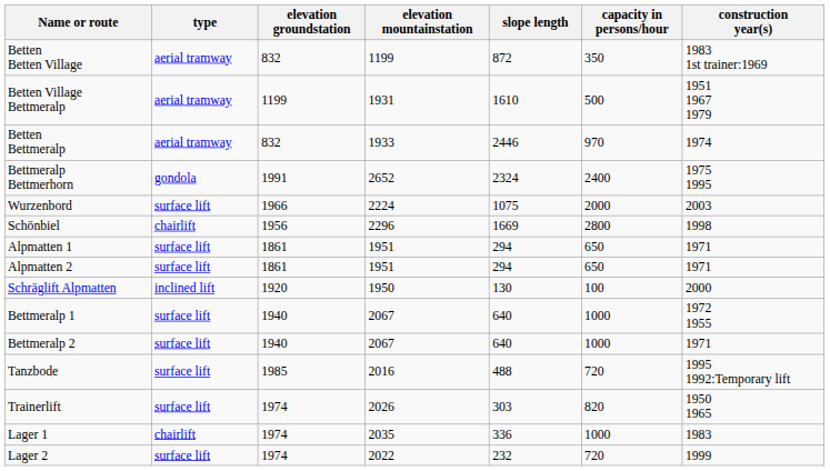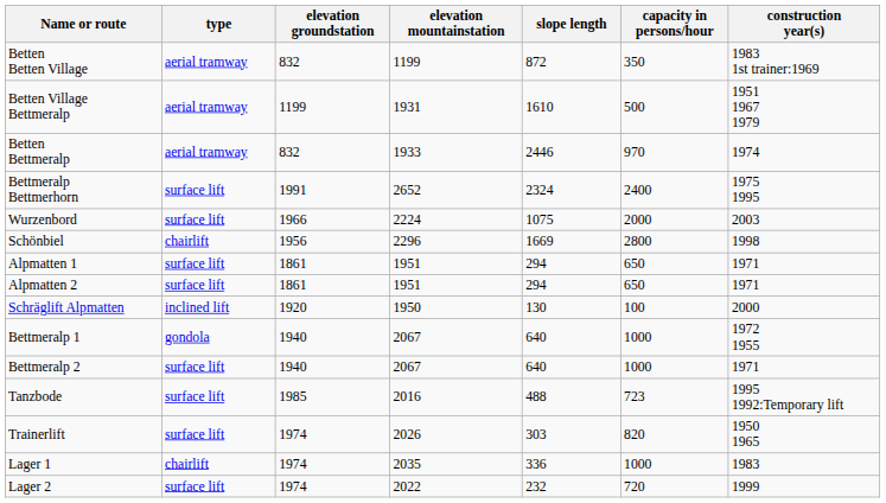 <table class="wikitable sortable" width="80%">
 <tr>
 <th>Name or route</th>
 <th>type</th>
 <th>elevation<br>groundstation</th>
 <th>elevation<br>mountainstation</th>
 <th>slope length</th>
 <th>capacity in<br> persons/hour</th>
 <th>construction<br>year(s)</th>
 </tr>
 <tr>
 <td>Betten <br>Betten Village</td>
 <td><a href='#'>aerial tramway</a></td>
 <td>832</td>
 <td>1199</td>
 <td>872</td>
 <td>350</td>
 <td>1983<br>1st trainer:1969</td>
 </tr>
 <tr>
 <td>Betten Village<br>Bettmeralp</td>
 <td><a href='#'>aerial tramway</a></td>
 <td>1199</td>
 <td>1931</td>
 <td>1610</td>
 <td>500</td>
 <td>1951<br>1967<br>1979</td>
 </tr>
 <tr>
 <td>Betten<br>Bettmeralp</td>
 <td><a href='#'>aerial tramway</a></td>
 <td>832</td>
 <td>1933</td>
 <td>2446</td>
 <td>970</td>
 <td>1974</td>
 </tr>
 <tr>
 <td>Bettmeralp<br>Bettmerhorn</td>
-<td><a href='#'>gondola</a></td>
+<td><a href='#'>surface lift</a></td>
 <td>1991</td>
 <td>2652</td>
 <td>2324</td>
 <td>2400</td>
 <td>1975<br>1995</td>
 </tr>
 <tr>
 <td>Wurzenbord</td>
 <td><a href='#'>surface lift</a></td>
 <td>1966</td>
 <td>2224</td>
 <td>1075</td>
 <td>2000</td>
 <td>2003</td>
 </tr>
 <tr>
 <td>Schönbiel</td>
 <td><a href='#'>chairlift</a></td>
 <td>1956</td>
 <td>2296</td>
 <td>1669</td>
 <td>2800</td>
 <td>1998</td>
 </tr>
 <tr>
 <td>Alpmatten 1</td>
 <td><a href='#'>surface lift</a></td>
 <td>1861</td>
 <td>1951</td>
 <td>294</td>
 <td>650</td>
 <td>1971</td>
 </tr>
 <tr>
 <td>Alpmatten 2</td>
 <td><a href='#'>surface lift</a></td>
 <td>1861</td>
 <td>1951</td>
 <td>294</td>
 <td>650</td>
 <td>1971</td>
 </tr>
 <tr>
 <td><a href='#'>Schräglift Alpmatten</a></td>
 <td><a href='#'>inclined lift</a></td>
 <td>1920</td>
 <td>1950</td>
 <td>130</td>
 <td>100</td>
 <td>2000</td>
 </tr>
 <tr>
 <td>Bettmeralp 1</td>
-<td><a href='#'>surface lift</a></td>
+<td><a href='#'>gondola</a></td>
 <td>1940</td>
 <td>2067</td>
 <td>640</td>
 <td>1000</td>
 <td>1972<br>1955</td>
 </tr>
 <tr>
 <td>Bettmeralp 2</td>
 <td><a href='#'>surface lift</a></td>
 <td>1940</td>
 <td>2067</td>
 <td>640</td>
 <td>1000</td>
 <td>1971</td>
 </tr>
 <tr>
 <td>Tanzbode</td>
 <td><a href='#'>surface lift</a></td>
 <td>1985</td>
 <td>2016</td>
 <td>488</td>
-<td>720</td>
+<td>723</td>
 <td>1995<br>1992:Temporary lift</td>
 </tr>
 <tr>
 <td>Trainerlift</td>
 <td><a href='#'>surface lift</a></td>
 <td>1974</td>
 <td>2026</td>
 <td>303</td>
 <td>820</td>
 <td>1950<br>1965</td>
 </tr>
 <tr>
 <td>Lager 1</td>
 <td><a href='#'>chairlift</a></td>
 <td>1974</td>
 <td>2035</td>
 <td>336</td>
 <td>1000</td>
 <td>1983</td>
 </tr>
 <tr>
 <td>Lager 2</td>
 <td><a href='#'>surface lift</a></td>
 <td>1974</td>
 <td>2022</td>
 <td>232</td>
 <td>720</td>
 <td>1999</td>
 </tr>
 </table>
